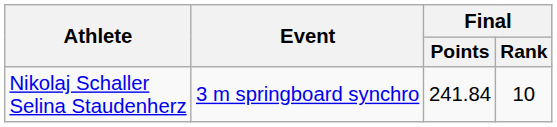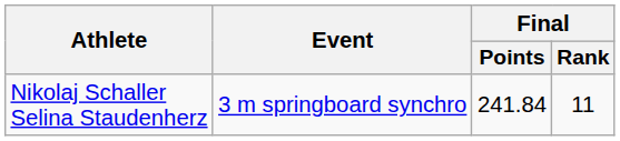 <table class=wikitable style="font-size:90%">
 <tr>
 <th rowspan="2">Athlete</th>
 <th rowspan="2">Event</th>
 <th colspan="2">Final</th>
 </tr>
 <tr style="font-size:95%">
 <th>Points</th>
 <th>Rank</th>
 </tr>
 <tr align=center>
 <td align=left><a href='#'>Nikolaj Schaller</a><br><a href='#'>Selina Staudenherz</a></td>
 <td align=left><a href='#'>3 m springboard synchro</a></td>
 <td>241.84</td>
-<td>10</td>
+<td>11</td>
 </tr>
 </table>
